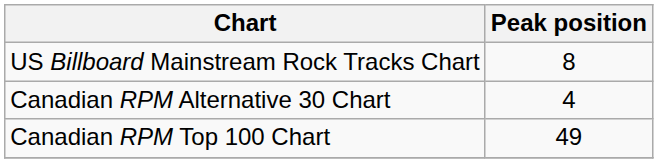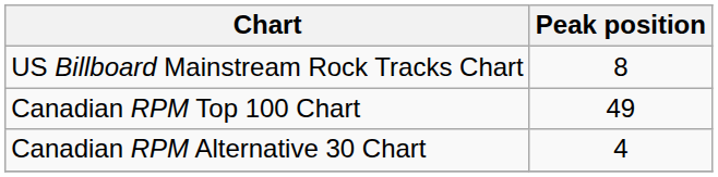 <table class="wikitable sortable">
 <tr>
 <th>Chart</th>
 <th align="center">Peak position</th>
 </tr>
 <tr>
 <td>US <em>Billboard</em> Mainstream Rock Tracks Chart</td>
 <td align="center">8</td>
 </tr>
 <tr>
+<td>Canadian <em>RPM</em> Top 100 Chart</td>
+<td align="center">49</td>
+</tr>
+<tr>
 <td>Canadian <em>RPM</em> Alternative 30 Chart</td>
 <td align="center">4</td>
 </tr>
 <tr>
-<td>Canadian <em>RPM</em> Top 100 Chart</td>
-<td align="center">49</td>
-</tr>
-<tr>
 </tr>
 </table>
